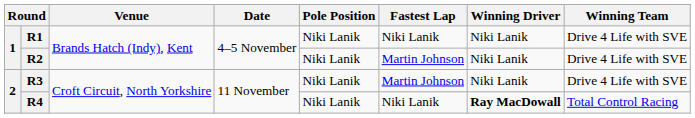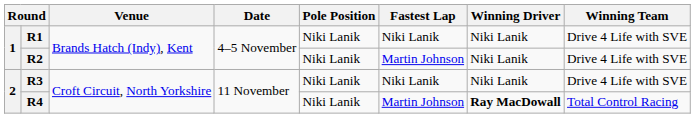 <table class="wikitable" style="font-size: 85%">
 <tr>
 <th colspan=2>Round</th>
 <th>Venue</th>
 <th>Date</th>
 <th>Pole Position</th>
 <th>Fastest Lap</th>
 <th>Winning Driver</th>
 <th>Winning Team</th>
 </tr>
 <tr>
 <th rowspan=2>1</th>
 <th>R1</th>
 <td rowspan=2><a href='#'>Brands Hatch (Indy)</a>, <a href='#'>Kent</a></td>
 <td rowspan=2>4–5 November</td>
 <td> Niki Lanik</td>
 <td> Niki Lanik</td>
 <td> Niki Lanik</td>
 <td>Drive 4 Life with SVE</td>
 </tr>
 <tr>
 <th>R2</th>
 <td> Niki Lanik</td>
 <td> <a href='#'>Martin Johnson</a></td>
 <td> Niki Lanik</td>
 <td>Drive 4 Life with SVE</td>
 </tr>
 <tr>
 <th rowspan=2>2</th>
 <th>R3</th>
 <td rowspan=2><a href='#'>Croft Circuit</a>, <a href='#'>North Yorkshire</a></td>
 <td rowspan=2>11 November</td>
 <td> Niki Lanik</td>
-<td> <a href='#'>Martin Johnson</a></td>
+<td> Niki Lanik</td>
 <td> Niki Lanik</td>
 <td>Drive 4 Life with SVE</td>
 </tr>
 <tr>
 <th>R4</th>
 <td> Niki Lanik</td>
-<td> Niki Lanik</td>
+<td> <a href='#'>Martin Johnson</a></td>
 <td><strong> Ray MacDowall</strong></td>
 <td><a href='#'>Total Control Racing</a></td>
 </tr>
 </table>
